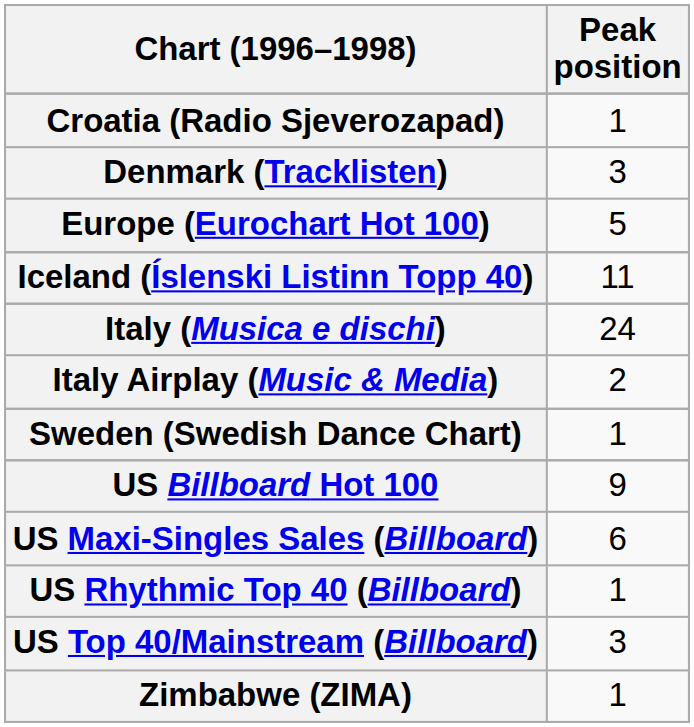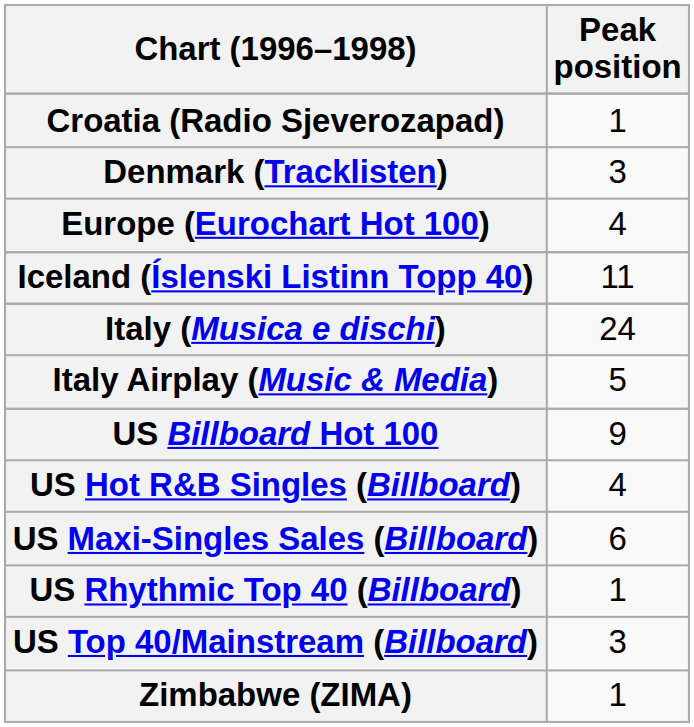 <table class="wikitable sortable plainrowheaders" style="text-align:center">
 <tr>
 <th scope="col">Chart (1996–1998)</th>
 <th scope="col">Peak<br>position</th>
 </tr>
 <tr>
 </tr>
 <tr>
 </tr>
 <tr>
 </tr>
 <tr>
 </tr>
 <tr>
 </tr>
 <tr>
 </tr>
 <tr>
 <th scope="row">Croatia (Radio Sjeverozapad)</th>
 <td>1</td>
 </tr>
 <tr>
 <th scope="row">Denmark (<a href='#'>Tracklisten</a>)</th>
 <td>3</td>
 </tr>
 <tr>
 <th scope="row">Europe (<a href='#'>Eurochart Hot 100</a>)</th>
-<td>5</td>
+<td>4</td>
 </tr>
 <tr>
 </tr>
 <tr>
 </tr>
 <tr>
 <th scope="row">Iceland (<a href='#'>Íslenski Listinn Topp 40</a>)</th>
 <td>11</td>
 </tr>
 <tr>
 </tr>
 <tr>
 <th scope="row">Italy (<em><a href='#'>Musica e dischi</a></em>)</th>
 <td>24</td>
 </tr>
 <tr>
 <th scope="row">Italy Airplay (<em><a href='#'>Music & Media</a></em>)</th>
-<td>2</td>
+<td>5</td>
 </tr>
 <tr>
 </tr>
 <tr>
 </tr>
 <tr>
 </tr>
 <tr>
 </tr>
 <tr>
 </tr>
 <tr>
 </tr>
 <tr>
-<th scope="row">Sweden (Swedish Dance Chart)</th>
-<td>1</td>
-</tr>
-<tr>
 </tr>
 <tr>
 </tr>
 <tr>
 </tr>
 <tr>
 <th scope="row">US <a href='#'><em>Billboard</em> Hot 100</a></th>
 <td>9</td>
+</tr>
+<tr>
+<th scope="row">US <a href='#'>Hot R&B Singles</a> (<em><a href='#'>Billboard</a></em>)</th>
+<td>4</td>
 </tr>
 <tr>
 <th scope="row">US <a href='#'>Maxi-Singles Sales</a> (<em><a href='#'>Billboard</a></em>)</th>
 <td>6</td>
 </tr>
 <tr>
 <th scope="row">US <a href='#'>Rhythmic Top 40</a> (<em><a href='#'>Billboard</a></em>)</th>
 <td>1</td>
 </tr>
 <tr>
 <th scope="row">US <a href='#'>Top 40/Mainstream</a> (<em><a href='#'>Billboard</a></em>)</th>
 <td>3</td>
 </tr>
 <tr>
 <th scope="row">Zimbabwe (ZIMA)</th>
 <td>1</td>
 </tr>
 </table>
